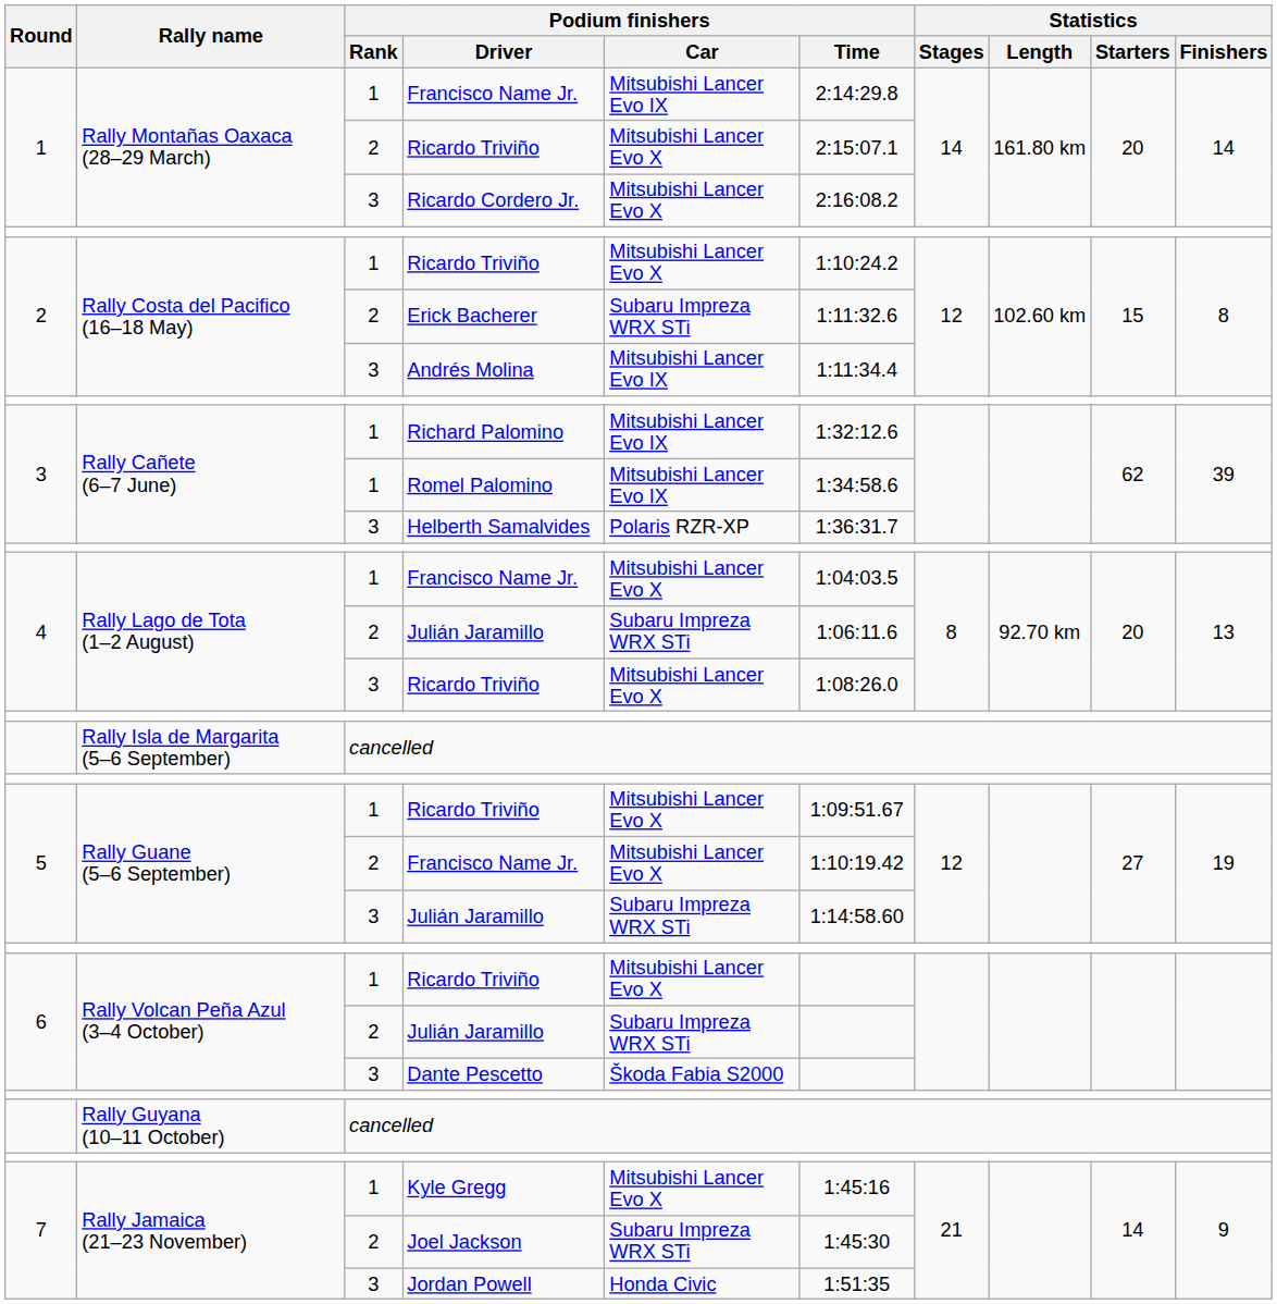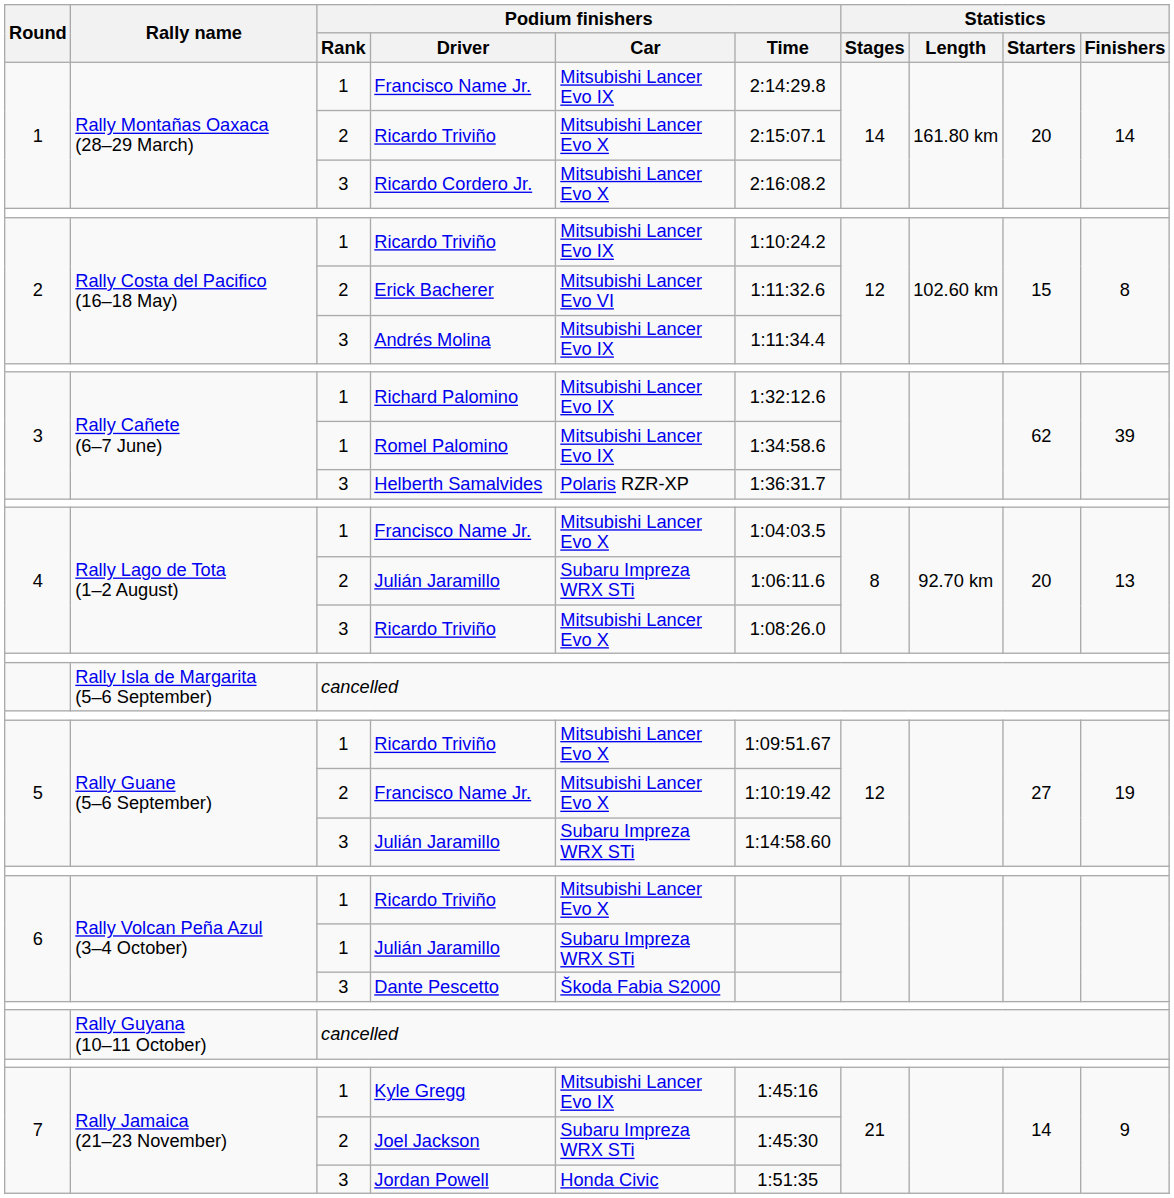 <table class="wikitable" style="font-size:85%;">
 <tr>
 <th rowspan=2>Round</th>
 <th style="width:22em" rowspan=2>Rally name</th>
 <th colspan=4>Podium finishers</th>
 <th colspan=4>Statistics</th>
 </tr>
 <tr>
 <th>Rank</th>
 <th style="width:15em">Driver</th>
 <th style="width:15em">Car</th>
 <th style="width:6em">Time</th>
 <th>Stages</th>
 <th>Length</th>
 <th>Starters</th>
 <th>Finishers</th>
 </tr>
 <tr>
 <td rowspan=3 align=center>1</td>
 <td rowspan=3> <a href='#'>Rally Montañas Oaxaca</a><br>(28–29 March)</td>
 <td align=center>1</td>
 <td> <a href='#'>Francisco Name Jr.</a></td>
 <td><a href='#'>Mitsubishi Lancer Evo IX</a></td>
 <td align=center>2:14:29.8</td>
 <td rowspan=3 align=center>14</td>
 <td rowspan=3 align=center>161.80 km</td>
 <td rowspan=3 align=center>20</td>
 <td rowspan=3 align=center>14</td>
 </tr>
 <tr>
 <td align=center>2</td>
 <td> <a href='#'>Ricardo Triviño</a></td>
 <td><a href='#'>Mitsubishi Lancer Evo X</a></td>
 <td align=center>2:15:07.1</td>
 </tr>
 <tr>
 <td align=center>3</td>
 <td> <a href='#'>Ricardo Cordero Jr.</a></td>
 <td><a href='#'>Mitsubishi Lancer Evo X</a></td>
 <td align=center>2:16:08.2</td>
 </tr>
 <tr style="background:white;">
 <td colspan=10></td>
 </tr>
 <tr>
 <td rowspan=3 align=center>2</td>
 <td rowspan=3> <a href='#'>Rally Costa del Pacifico</a><br>(16–18 May)</td>
 <td align=center>1</td>
 <td> <a href='#'>Ricardo Triviño</a></td>
-<td><a href='#'>Mitsubishi Lancer Evo X</a></td>
+<td><a href='#'>Mitsubishi Lancer Evo IX</a></td>
 <td align=center>1:10:24.2</td>
 <td rowspan=3 align=center>12</td>
 <td rowspan=3 align=center>102.60 km</td>
 <td rowspan=3 align=center>15</td>
 <td rowspan=3 align=center>8</td>
 </tr>
 <tr>
 <td align=center>2</td>
 <td> <a href='#'>Erick Bacherer</a></td>
-<td><a href='#'>Subaru Impreza WRX STi</a></td>
+<td><a href='#'>Mitsubishi Lancer Evo VI</a></td>
 <td align=center>1:11:32.6</td>
 </tr>
 <tr>
 <td align=center>3</td>
 <td> <a href='#'>Andrés Molina</a></td>
 <td><a href='#'>Mitsubishi Lancer Evo IX</a></td>
 <td align=center>1:11:34.4</td>
 </tr>
 <tr style="background:white;">
 <td colspan=10></td>
 </tr>
 <tr>
 <td rowspan=3 align=center>3</td>
 <td rowspan=3> <a href='#'>Rally Cañete</a><br>(6–7 June)</td>
 <td align=center>1</td>
 <td> <a href='#'>Richard Palomino</a></td>
 <td><a href='#'>Mitsubishi Lancer Evo IX</a></td>
 <td align=center>1:32:12.6</td>
 <td rowspan=3 align=center></td>
 <td rowspan=3 align=center></td>
 <td rowspan=3 align=center>62</td>
 <td rowspan=3 align=center>39</td>
 </tr>
 <tr>
 <td align=center>1</td>
 <td> <a href='#'>Romel Palomino</a></td>
 <td><a href='#'>Mitsubishi Lancer Evo IX</a></td>
 <td align=center>1:34:58.6</td>
 </tr>
 <tr>
 <td align=center>3</td>
 <td> <a href='#'>Helberth Samalvides</a></td>
 <td><a href='#'>Polaris</a> RZR-XP</td>
 <td align=center>1:36:31.7</td>
 </tr>
 <tr style="background:white;">
 <td colspan=10></td>
 </tr>
 <tr>
 <td rowspan=3 align=center>4</td>
 <td rowspan=3> <a href='#'>Rally Lago de Tota</a><br>(1–2 August)</td>
 <td align=center>1</td>
 <td> <a href='#'>Francisco Name Jr.</a></td>
 <td><a href='#'>Mitsubishi Lancer Evo X</a></td>
 <td align=center>1:04:03.5</td>
 <td rowspan=3 align=center>8</td>
 <td rowspan=3 align=center>92.70 km</td>
 <td rowspan=3 align=center>20</td>
 <td rowspan=3 align=center>13</td>
 </tr>
 <tr>
 <td align=center>2</td>
 <td> <a href='#'>Julián Jaramillo</a></td>
 <td><a href='#'>Subaru Impreza WRX STi</a></td>
 <td align=center>1:06:11.6</td>
 </tr>
 <tr>
 <td align=center>3</td>
 <td> <a href='#'>Ricardo Triviño</a></td>
 <td><a href='#'>Mitsubishi Lancer Evo X</a></td>
 <td align=center>1:08:26.0</td>
 </tr>
 <tr style="background:white;">
 <td colspan=10></td>
 </tr>
 <tr>
 <td></td>
 <td> <a href='#'>Rally Isla de Margarita</a><br>(5–6 September)</td>
 <td colspan=8><em>cancelled</em></td>
 </tr>
 <tr style="background:white;">
 <td colspan=10></td>
 </tr>
 <tr>
 <td rowspan=3 align=center>5</td>
 <td rowspan=3> <a href='#'>Rally Guane</a><br>(5–6 September)</td>
 <td align=center>1</td>
 <td> <a href='#'>Ricardo Triviño</a></td>
 <td><a href='#'>Mitsubishi Lancer Evo X</a></td>
 <td align=center>1:09:51.67</td>
 <td rowspan=3 align=center>12</td>
 <td rowspan=3 align=center></td>
 <td rowspan=3 align=center>27</td>
 <td rowspan=3 align=center>19</td>
 </tr>
 <tr>
 <td align=center>2</td>
 <td> <a href='#'>Francisco Name Jr.</a></td>
 <td><a href='#'>Mitsubishi Lancer Evo X</a></td>
 <td align=center>1:10:19.42</td>
 </tr>
 <tr>
 <td align=center>3</td>
 <td> <a href='#'>Julián Jaramillo</a></td>
 <td><a href='#'>Subaru Impreza WRX STi</a></td>
 <td align=center>1:14:58.60</td>
 </tr>
 <tr style="background:white;">
 <td colspan=10></td>
 </tr>
 <tr>
 <td rowspan=3 align=center>6</td>
 <td rowspan=3> <a href='#'>Rally Volcan Peña Azul</a><br>(3–4 October)</td>
 <td align=center>1</td>
 <td> <a href='#'>Ricardo Triviño</a></td>
 <td><a href='#'>Mitsubishi Lancer Evo X</a></td>
 <td align=center></td>
 <td rowspan=3 align=center></td>
 <td rowspan=3 align=center></td>
 <td rowspan=3 align=center></td>
 <td rowspan=3 align=center></td>
 </tr>
 <tr>
-<td align=center>2</td>
+<td align=center>1</td>
 <td> <a href='#'>Julián Jaramillo</a></td>
 <td><a href='#'>Subaru Impreza WRX STi</a></td>
 <td align=center></td>
 </tr>
 <tr>
 <td align=center>3</td>
 <td> <a href='#'>Dante Pescetto</a></td>
 <td><a href='#'>Škoda Fabia S2000</a></td>
 <td align=center></td>
 </tr>
 <tr style="background:white;">
 <td colspan=10></td>
 </tr>
 <tr>
 <td></td>
 <td> <a href='#'>Rally Guyana</a><br>(10–11 October)</td>
 <td colspan=8><em>cancelled</em></td>
 </tr>
 <tr style="background:white;">
 <td colspan=10></td>
 </tr>
 <tr>
 <td rowspan=3 align=center>7</td>
 <td rowspan=3> <a href='#'>Rally Jamaica</a><br>(21–23 November)</td>
 <td align=center>1</td>
 <td> <a href='#'>Kyle Gregg</a></td>
-<td><a href='#'>Mitsubishi Lancer Evo X</a></td>
+<td><a href='#'>Mitsubishi Lancer Evo IX</a></td>
 <td align=center>1:45:16</td>
 <td rowspan=3 align=center>21</td>
 <td rowspan=3 align=center></td>
 <td rowspan=3 align=center>14</td>
 <td rowspan=3 align=center>9</td>
 </tr>
 <tr>
 <td align=center>2</td>
 <td> <a href='#'>Joel Jackson</a></td>
 <td><a href='#'>Subaru Impreza WRX STi</a></td>
 <td align=center>1:45:30</td>
 </tr>
 <tr>
 <td align=center>3</td>
 <td> <a href='#'>Jordan Powell</a></td>
 <td><a href='#'>Honda Civic</a></td>
 <td align=center>1:51:35</td>
 </tr>
 </table>
